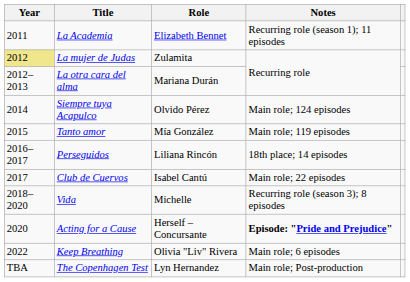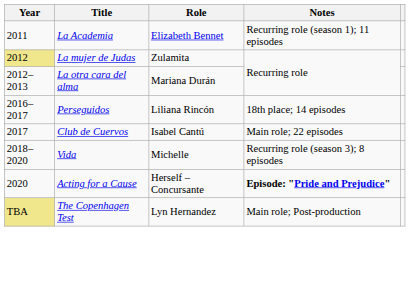 <table class="wikitable sortable">
 <tr>
 <th>Year</th>
 <th>Title</th>
 <th>Role</th>
 <th class="unsortable">Notes</th>
 <th class="unsortable"></th>
 </tr>
 <tr>
 <td>2011</td>
 <td><em><a href='#'>La Academia</a></em></td>
 <td><a href='#'>Elizabeth Bennet</a></td>
 <td>Recurring role (season 1); 11 episodes</td>
 <td style="text-align:center;"></td>
 </tr>
 <tr>
 <td style="background: khaki;">2012</td>
 <td><em><a href='#'>La mujer de Judas</a></em></td>
 <td>Zulamita</td>
 <td rowspan="2">Recurring role</td>
 <td style="text-align:center;"></td>
 </tr>
 <tr>
 <td>2012–2013</td>
 <td><em><a href='#'>La otra cara del alma</a></em></td>
 <td>Mariana Durán</td>
-<td style="text-align:center;"></td>
-</tr>
-<tr>
-<td>2014</td>
-<td><em><a href='#'>Siempre tuya Acapulco</a></em></td>
-<td>Olvido Pérez</td>
-<td>Main role; 124 episodes</td>
-<td style="text-align:center;"></td>
-</tr>
-<tr>
-<td>2015</td>
-<td><em><a href='#'>Tanto amor</a></em></td>
-<td>Mía González</td>
-<td>Main role; 119 episodes</td>
 <td style="text-align:center;"></td>
 </tr>
 <tr>
 <td>2016–2017</td>
 <td><em><a href='#'>Perseguidos</a></em></td>
 <td>Liliana Rincón</td>
 <td>18th place; 14 episodes</td>
 <td style="text-align:center;"></td>
 </tr>
 <tr>
 <td>2017</td>
 <td><em><a href='#'>Club de Cuervos</a></em></td>
 <td>Isabel Cantú</td>
 <td>Main role; 22 episodes</td>
 <td style="text-align:center;"></td>
 </tr>
 <tr>
 <td>2018–2020</td>
 <td><em><a href='#'>Vida</a></em></td>
 <td>Michelle</td>
 <td>Recurring role (season 3); 8 episodes</td>
 <td style="text-align:center;"></td>
 </tr>
 <tr>
 <td>2020</td>
 <td><em><a href='#'>Acting for a Cause</a></em></td>
 <td>Herself – Concursante</td>
 <td><strong>Episode: "<a href='#'>Pride and Prejudice</a>"</strong></td>
 <td style="text-align:center;"></td>
 </tr>
 <tr>
-<td>2022</td>
-<td><em><a href='#'>Keep Breathing</a></em></td>
-<td>Olivia "Liv" Rivera</td>
-<td>Main role; 6 episodes</td>
-<td style="text-align:center;"></td>
-</tr>
-<tr>
-<td>TBA</td>
+<td style="background: khaki;">TBA</td>
 <td><em><a href='#'>The Copenhagen Test</a></em></td>
 <td>Lyn Hernandez</td>
 <td>Main role; Post-production</td>
 <td style="text-align:center;"></td>
 </tr>
 </table>
